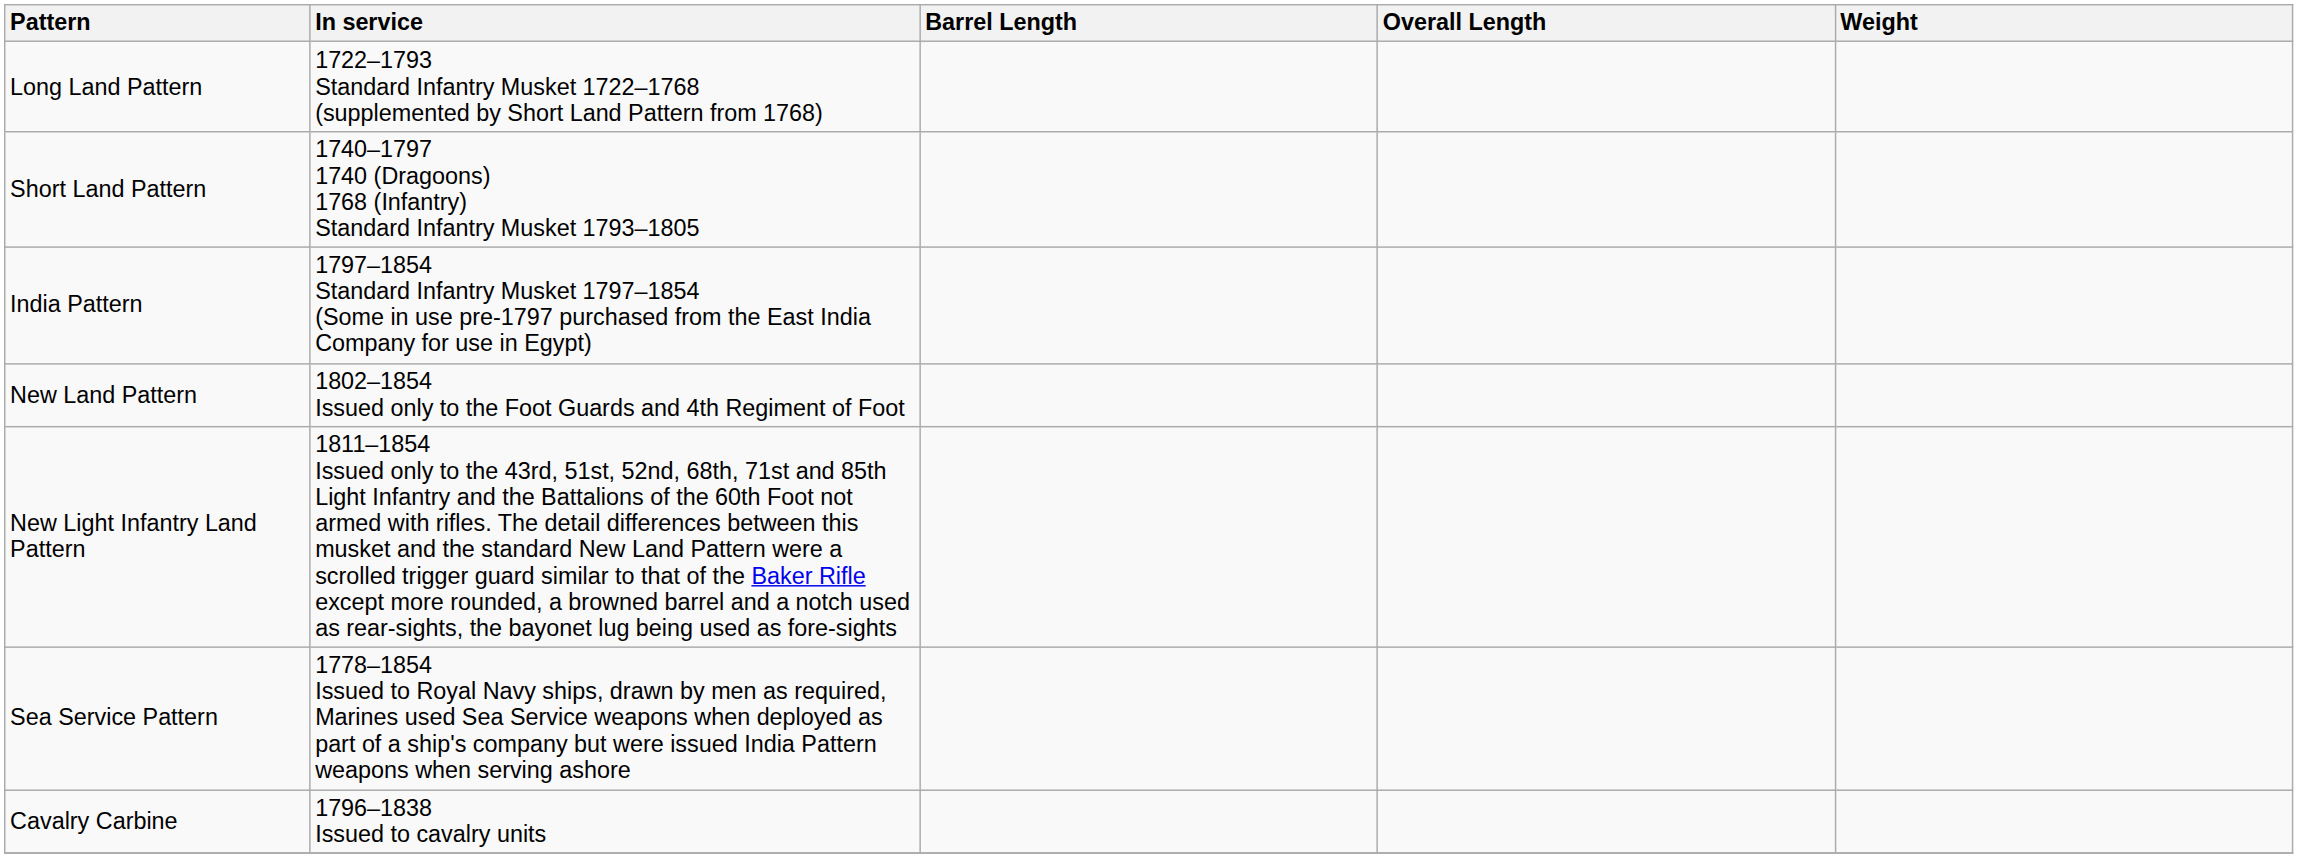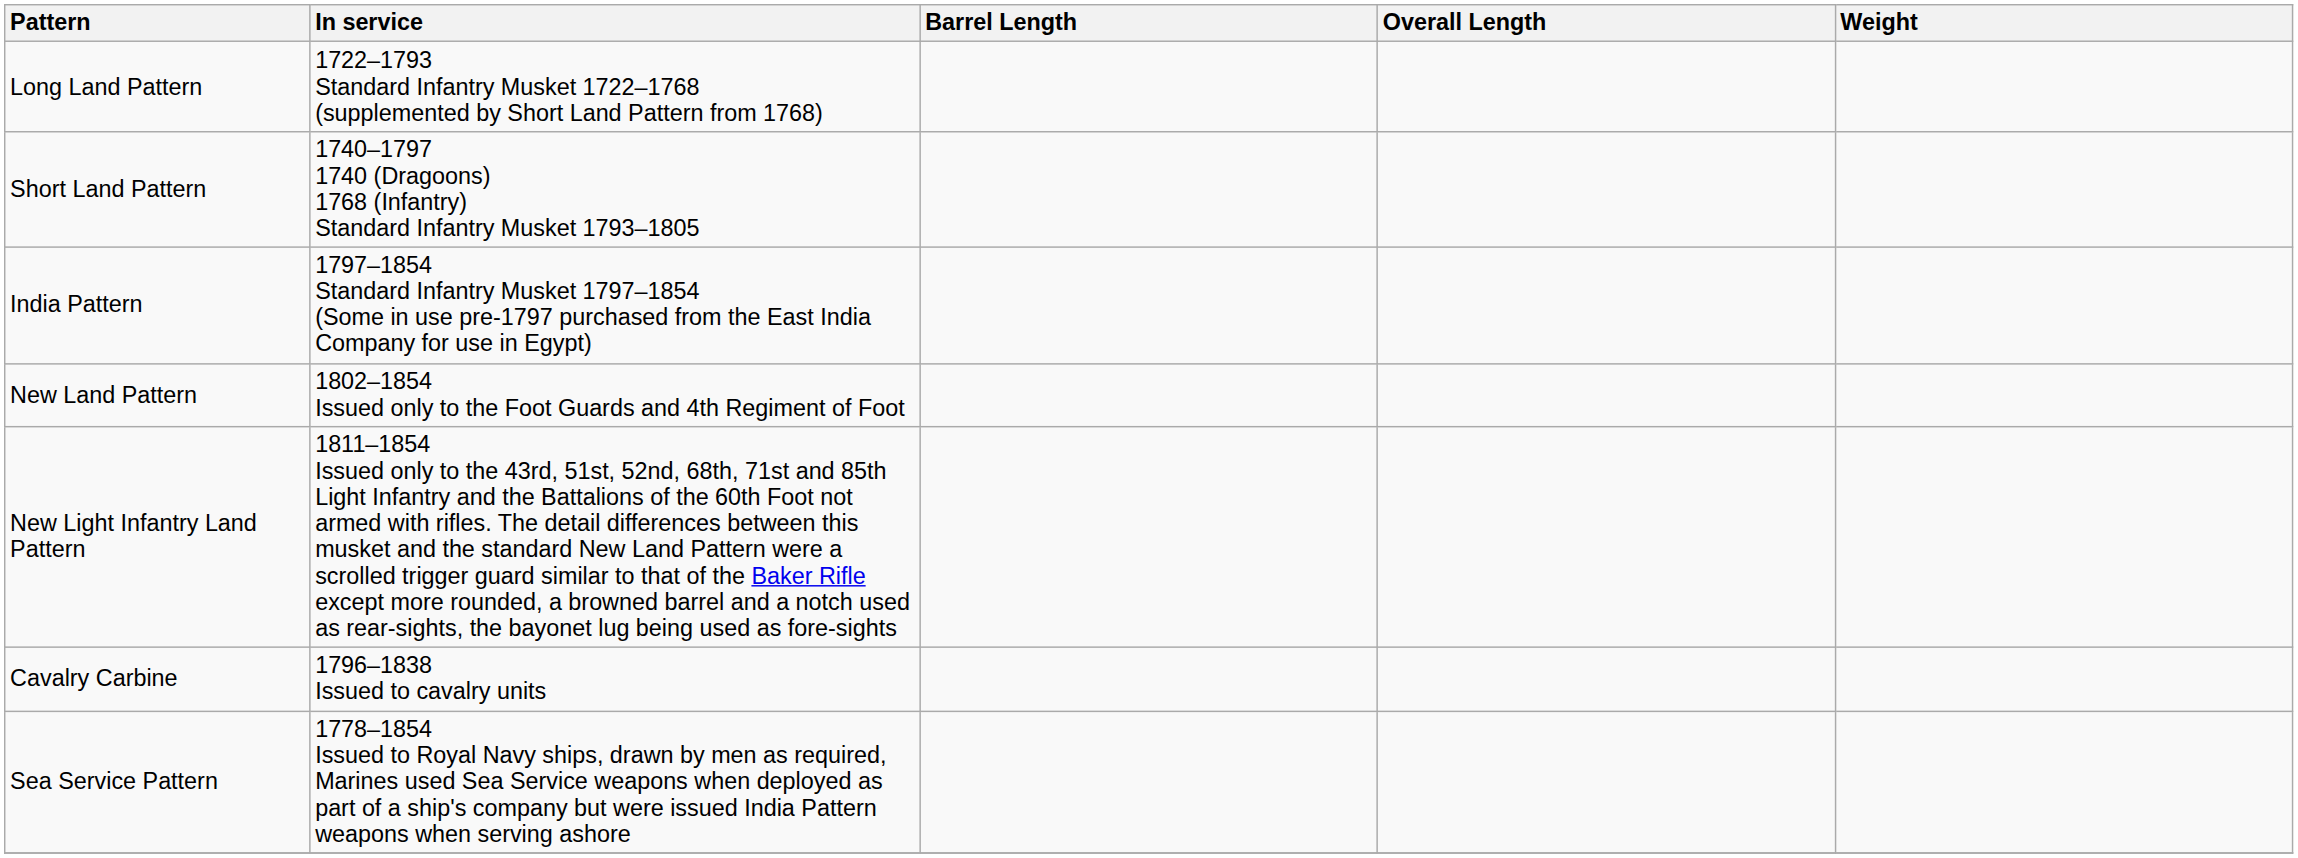 <table class="wikitable">
 <tr>
 <th style="text-align:left; width:10%;">Pattern</th>
 <th style="text-align:left; width:20%;">In service</th>
 <th style="text-align:left; width:15%;">Barrel Length</th>
 <th style="text-align:left; width:15%;">Overall Length</th>
 <th style="text-align:left; width:15%;">Weight</th>
 </tr>
 <tr>
 <td>Long Land Pattern</td>
 <td>1722–1793<br>Standard Infantry Musket 1722–1768<br>(supplemented by Short Land Pattern from 1768)</td>
 <td></td>
 <td></td>
 <td></td>
 </tr>
 <tr>
 <td>Short Land Pattern</td>
 <td>1740–1797<br>1740 (Dragoons)<br>1768 (Infantry)<br>Standard Infantry Musket 1793–1805</td>
 <td></td>
 <td></td>
 <td></td>
 </tr>
 <tr>
 <td>India Pattern</td>
 <td>1797–1854<br>Standard Infantry Musket 1797–1854<br>(Some in use pre-1797 purchased from the East India Company for use in Egypt)</td>
 <td></td>
 <td></td>
 <td></td>
 </tr>
 <tr>
 <td>New Land Pattern</td>
 <td>1802–1854<br>Issued only to the Foot Guards and 4th Regiment of Foot</td>
 <td></td>
 <td></td>
 <td></td>
 </tr>
 <tr>
 <td>New Light Infantry Land Pattern</td>
 <td>1811–1854<br>Issued only to the 43rd, 51st, 52nd, 68th, 71st and 85th Light Infantry and the Battalions of the 60th Foot not armed with rifles. The detail differences between this musket and the standard New Land Pattern were a scrolled trigger guard similar to that of the <a href='#'>Baker Rifle</a> except more rounded, a browned barrel and a notch used as rear-sights, the bayonet lug being used as fore-sights</td>
 <td></td>
 <td></td>
 <td></td>
 </tr>
 <tr>
+<td>Cavalry Carbine</td>
+<td>1796–1838<br>Issued to cavalry units</td>
+<td></td>
+<td></td>
+<td></td>
+</tr>
+<tr>
 <td>Sea Service Pattern</td>
 <td>1778–1854<br>Issued to Royal Navy ships, drawn by men as required, Marines used Sea Service weapons when deployed as part of a ship's company but were issued India Pattern weapons when serving ashore</td>
 <td></td>
 <td></td>
 <td></td>
 </tr>
 <tr>
-<td>Cavalry Carbine</td>
-<td>1796–1838<br>Issued to cavalry units</td>
-<td></td>
-<td></td>
-<td></td>
-</tr>
-<tr>
 </tr>
 </table>
